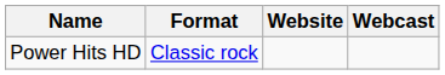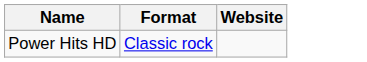 <table class="sortable wikitable">
 <tr>
 <th>Name</th>
 <th>Format</th>
 <th>Website</th>
-<th>Webcast</th>
 </tr>
 <tr style="vertical-align: top; text-align: left;">
 <td>Power Hits HD</td>
 <td><a href='#'>Classic rock</a></td>
 <td></td>
-<td></td>
 </tr>
 </table>
